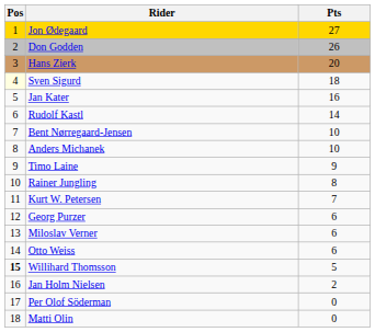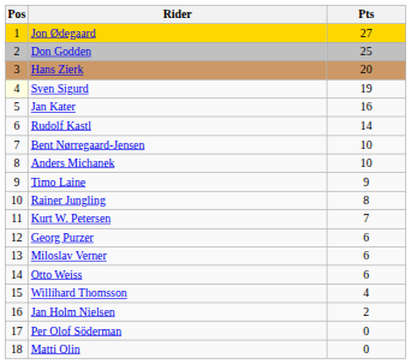 <table class="wikitable" style="font-size: 100%">
 <tr>
 <th width=20>Pos</th>
 <th width=400>Rider</th>
 <th width=100>Pts</th>
 </tr>
 <tr align=center style="background-color: gold;">
 <td>1</td>
 <td align="left"> <a href='#'>Jon Ødegaard</a></td>
 <td>27</td>
 </tr>
 <tr align=center style="background-color: silver;">
 <td>2</td>
 <td align="left"> <a href='#'>Don Godden</a></td>
-<td>26</td>
+<td>25</td>
 </tr>
 <tr align=center style="background-color: #cc9966;">
 <td>3</td>
 <td align="left"> <a href='#'>Hans Zierk</a></td>
 <td>20</td>
 </tr>
 <tr align=center>
 <td style="background: lightyellow;">4</td>
 <td align="left"> <a href='#'>Sven Sigurd</a></td>
-<td>18</td>
+<td>19</td>
 </tr>
 <tr align=center>
 <td>5</td>
 <td align="left"> <a href='#'>Jan Kater</a></td>
 <td>16</td>
 </tr>
 <tr align=center>
 <td>6</td>
 <td align="left"> <a href='#'>Rudolf Kastl</a></td>
 <td>14</td>
 </tr>
 <tr align=center>
 <td>7</td>
 <td align="left"> <a href='#'>Bent Nørregaard-Jensen</a></td>
 <td>10</td>
 </tr>
 <tr align=center>
 <td>8</td>
 <td align="left"> <a href='#'>Anders Michanek</a></td>
 <td>10</td>
 </tr>
 <tr align=center>
 <td>9</td>
 <td align="left"> <a href='#'>Timo Laine</a></td>
 <td>9</td>
 </tr>
 <tr align=center>
 <td>10</td>
 <td align="left"> <a href='#'>Rainer Jungling</a></td>
 <td>8</td>
 </tr>
 <tr align=center>
 <td>11</td>
 <td align="left"> <a href='#'>Kurt W. Petersen</a></td>
 <td>7</td>
 </tr>
 <tr align=center>
 <td>12</td>
 <td align="left"> <a href='#'>Georg Purzer</a></td>
 <td>6</td>
 </tr>
 <tr align=center>
 <td>13</td>
 <td align="left"> <a href='#'>Miloslav Verner</a></td>
 <td>6</td>
 </tr>
 <tr align=center>
 <td>14</td>
 <td align="left"> <a href='#'>Otto Weiss</a></td>
 <td>6</td>
 </tr>
 <tr align=center>
-<td><strong>15</strong></td>
+<td>15</td>
 <td align="left"> <a href='#'>Willihard Thomsson</a></td>
-<td>5</td>
+<td>4</td>
 </tr>
 <tr align=center>
 <td>16</td>
 <td align="left"> <a href='#'>Jan Holm Nielsen</a></td>
 <td>2</td>
 </tr>
 <tr align=center>
 <td>17</td>
 <td align="left"> <a href='#'>Per Olof Söderman</a></td>
 <td>0</td>
 </tr>
 <tr align=center>
 <td>18</td>
 <td align="left"> <a href='#'>Matti Olin</a></td>
 <td>0</td>
 </tr>
 </table>
